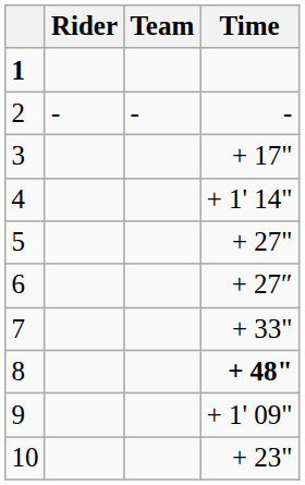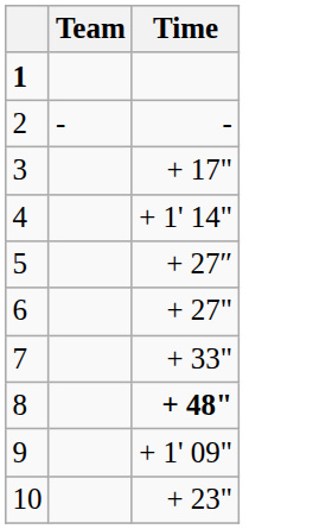 <table class="wikitable">
 <tr>
 <th></th>
-<th>Rider</th>
 <th>Team</th>
 <th>Time</th>
 </tr>
 <tr>
 <td><strong>1</strong></td>
-<td></td>
 <td><strong></strong></td>
 <td align="right"></td>
 </tr>
 <tr>
 <td>2</td>
 <td>-</td>
-<td>-</td>
 <td align="right">-</td>
 </tr>
 <tr>
 <td>3</td>
-<td> </td>
 <td></td>
 <td align="right">+ 17"</td>
 </tr>
 <tr>
 <td>4</td>
 <td></td>
-<td></td>
 <td align="right">+ 1' 14"</td>
 </tr>
 <tr>
 <td>5</td>
 <td></td>
+<td align="right">+ 27″</td>
+</tr>
+<tr>
+<td>6</td>
 <td></td>
 <td align="right">+ 27"</td>
 </tr>
 <tr>
-<td>6</td>
-<td></td>
-<td></td>
-<td align="right">+ 27″</td>
-</tr>
-<tr>
 <td>7</td>
-<td></td>
 <td></td>
 <td align="right">+ 33"</td>
 </tr>
 <tr>
 <td>8</td>
 <td></td>
-<td></td>
 <td align="right"><strong>+ 48"</strong></td>
 </tr>
 <tr>
 <td>9</td>
-<td></td>
 <td></td>
 <td align="right">+ 1' 09"</td>
 </tr>
 <tr>
 <td>10</td>
 <td></td>
-<td></td>
 <td align="right">+ 23"</td>
 </tr>
 </table>
